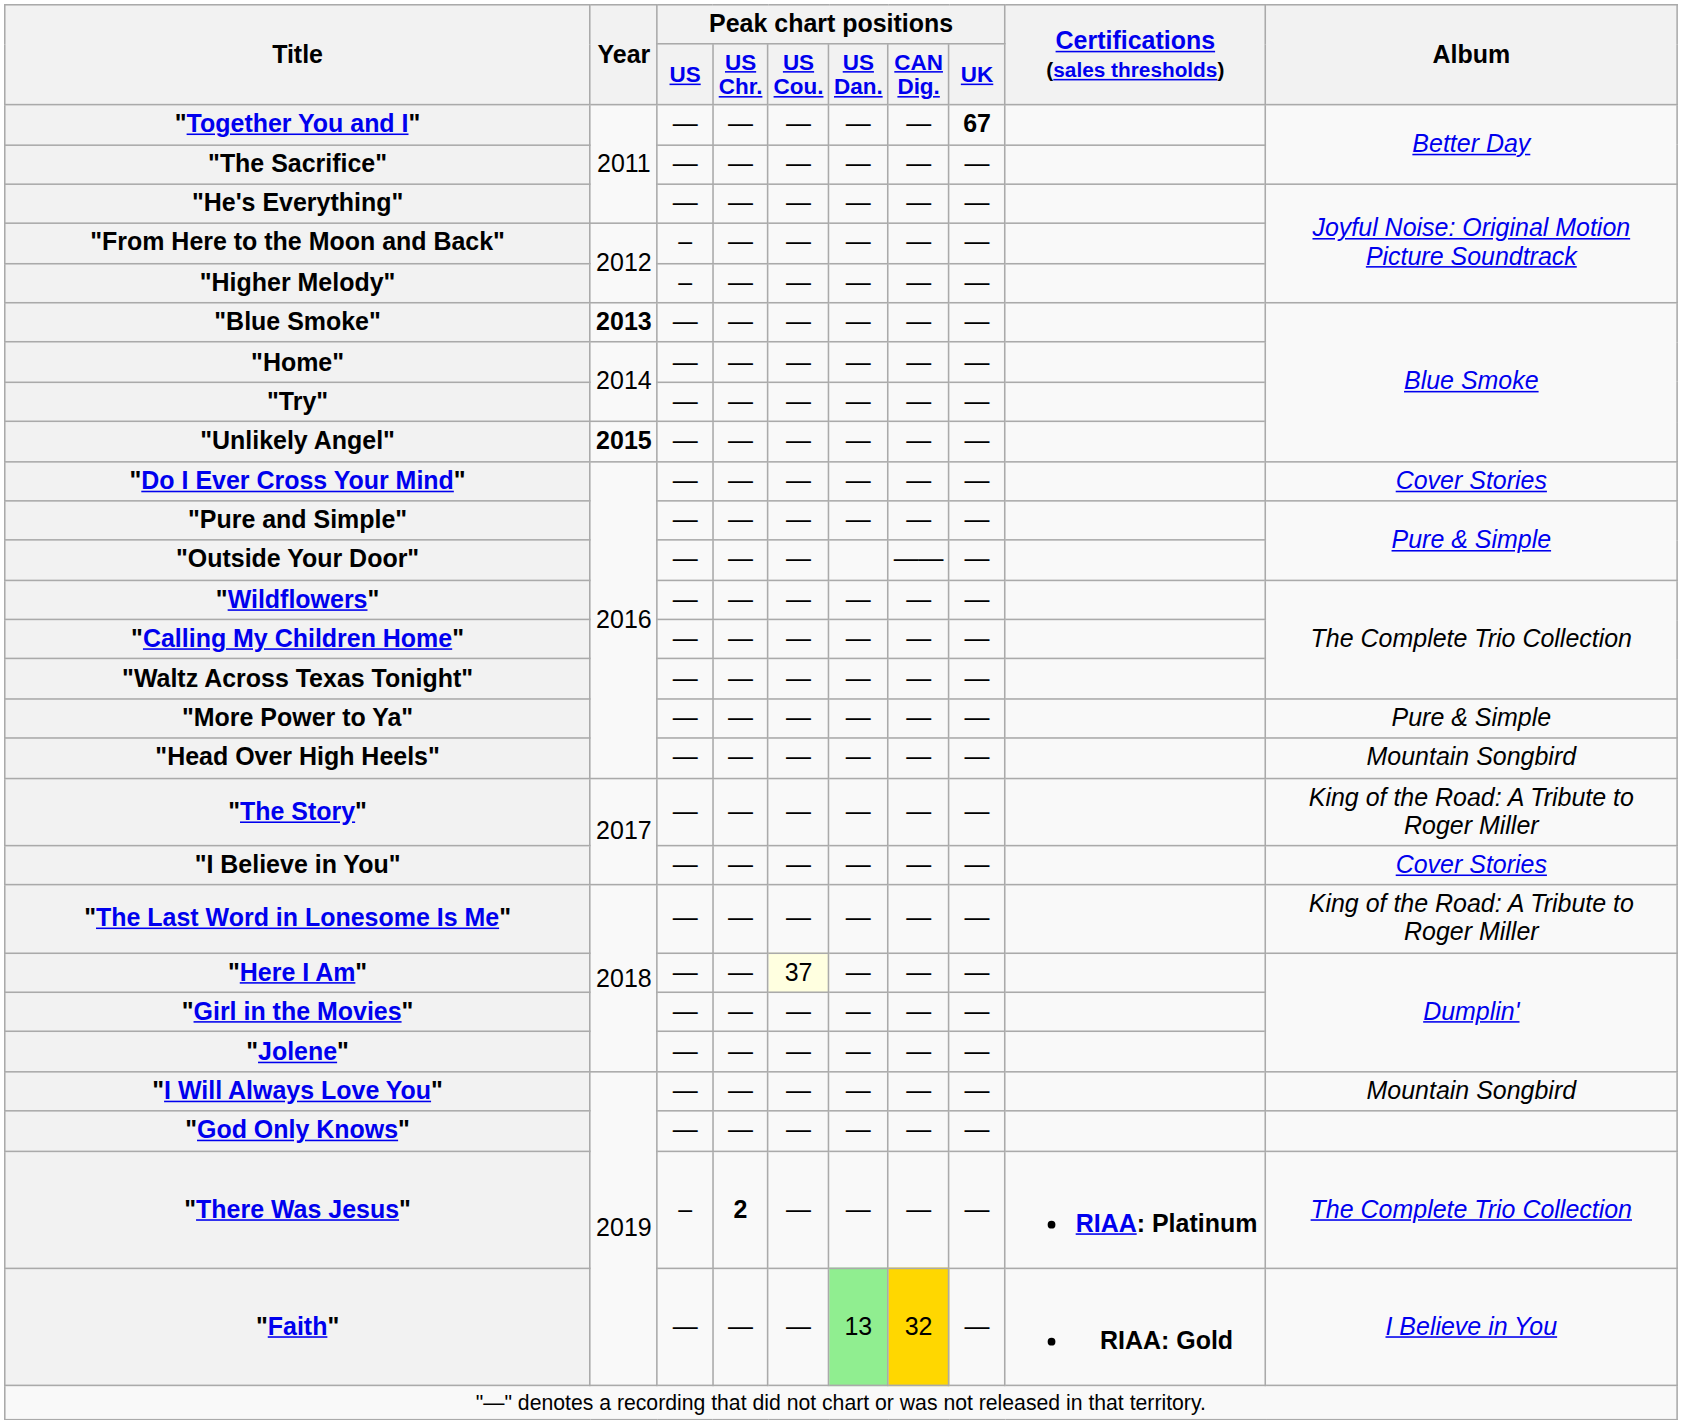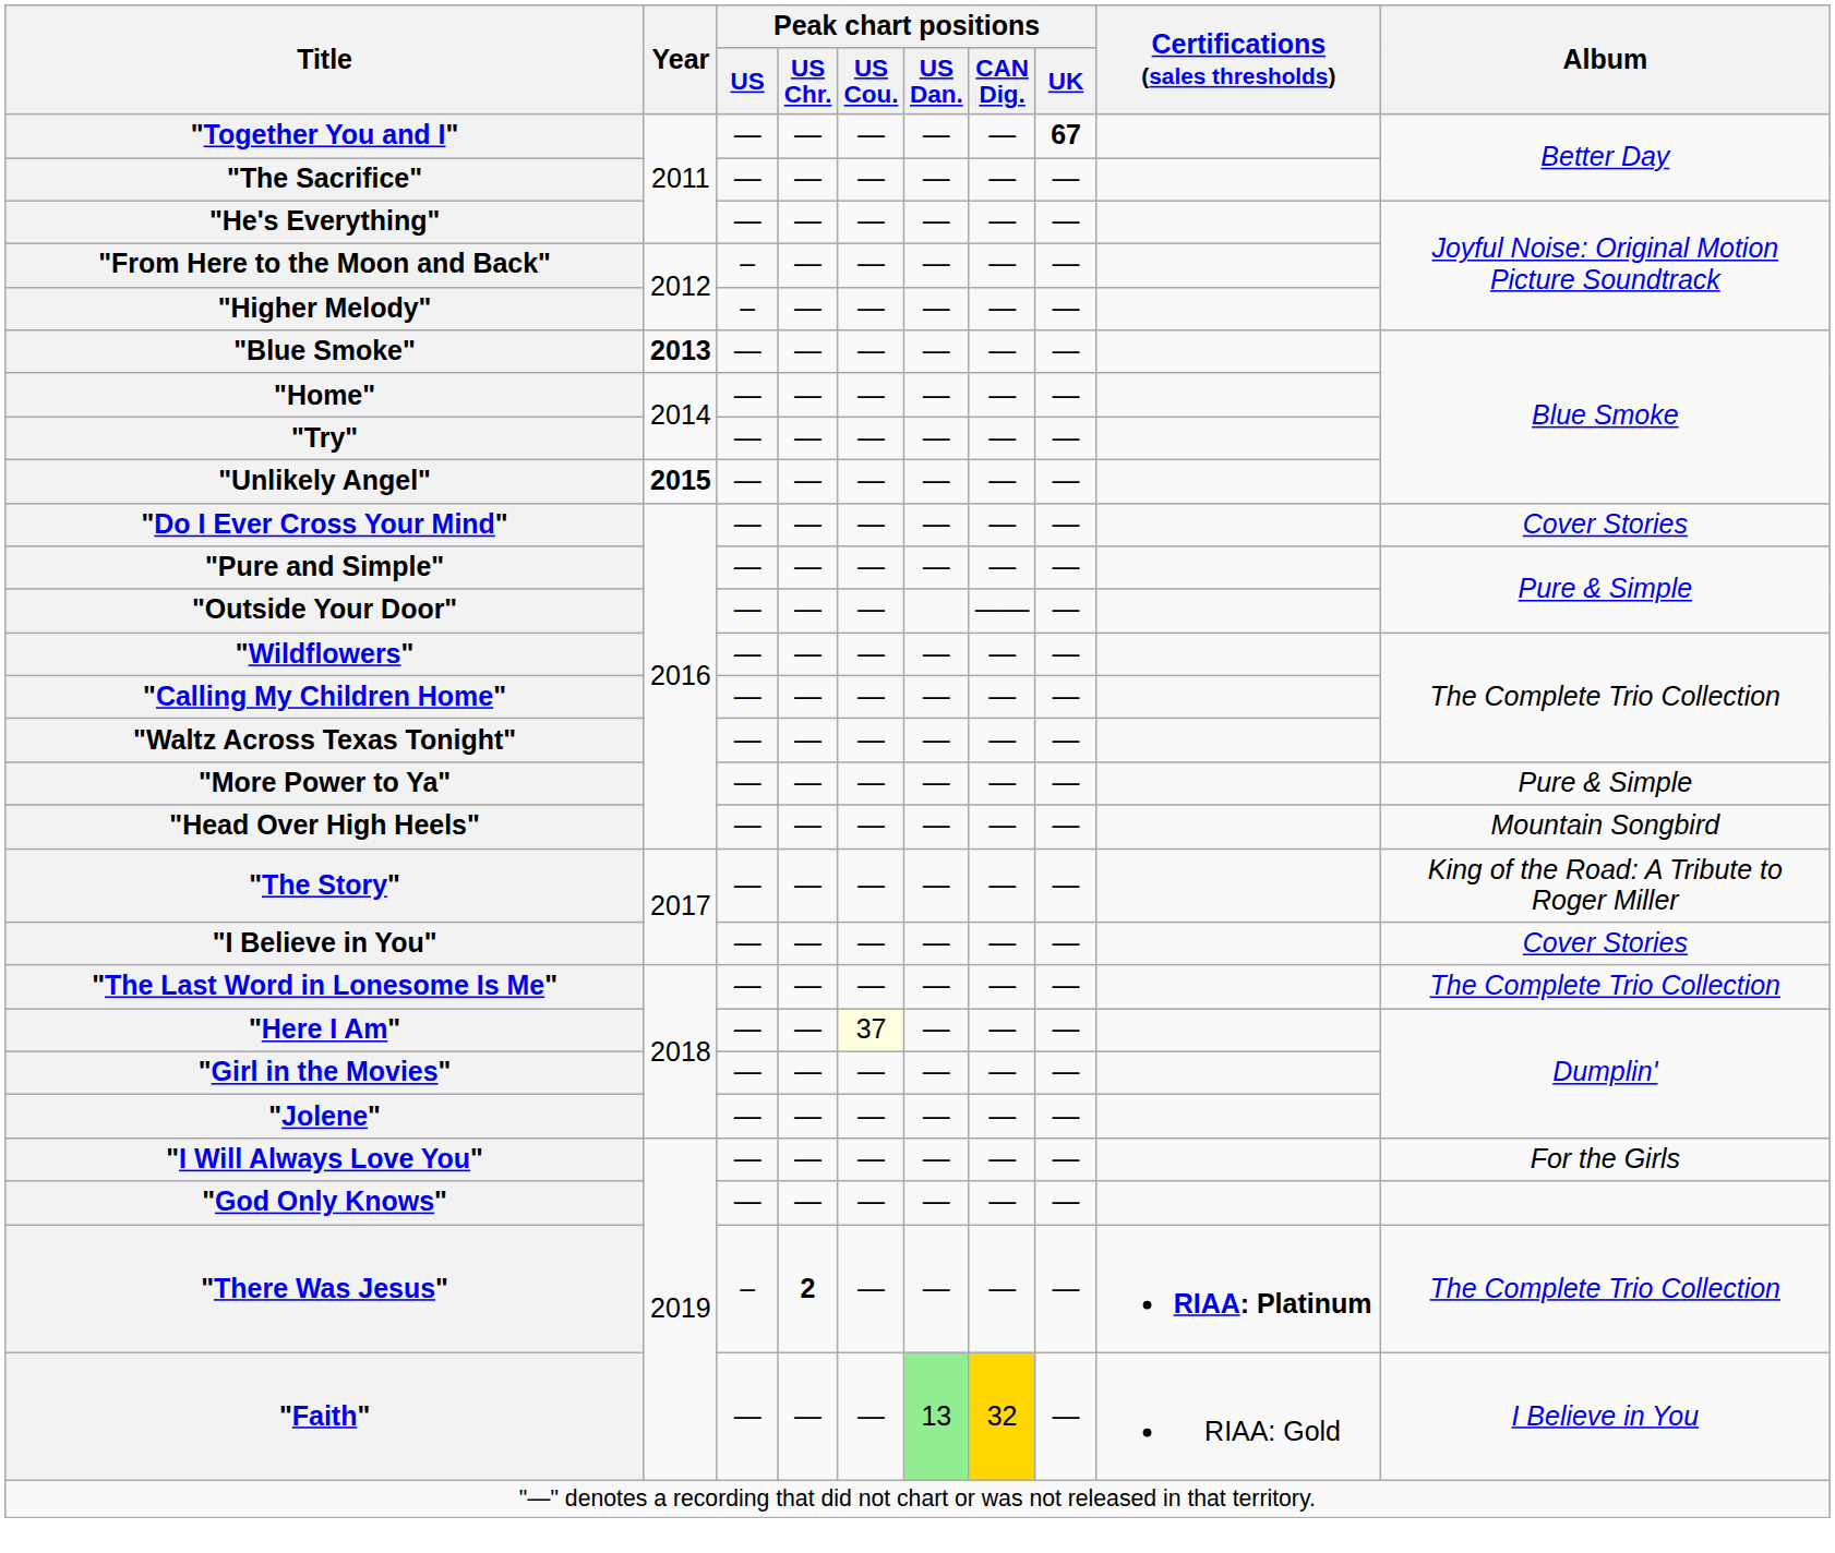 <table class="wikitable plainrowheaders" style="text-align:center;">
 <tr>
 <th scope="col" rowspan="2" style="width:23em;">Title</th>
 <th scope="col" rowspan="2" style="width:2em;">Year</th>
 <th scope="col" colspan="6">Peak chart positions</th>
 <th scope="col" rowspan="2" style="width:10em;"><a href='#'>Certifications</a><br><small>(<a href='#'>sales thresholds</a>)</small></th>
 <th scope="col" rowspan="2" style="width:16em;">Album</th>
 </tr>
 <tr>
 <th scope="col" style="width:2em;font-size:90%;"><a href='#'>US</a><br></th>
 <th scope="col" style="width:2em;font-size:90%;"><a href='#'>US<br>Chr.</a><br></th>
 <th scope="col" style="width:2em;font-size:90%;"><a href='#'>US<br>Cou.</a><br></th>
 <th scope="col" style="width:2em;font-size:90%;"><a href='#'>US<br>Dan.</a><br></th>
 <th scope="col" style="width:2em;font-size:90%;"><a href='#'>CAN<br>Dig.</a><br></th>
 <th scope="col" style="width:2em;font-size:90%;"><a href='#'>UK</a><br></th>
 </tr>
 <tr>
 <th scope="row">"<a href='#'>Together You and I</a>"</th>
 <td rowspan="3">2011</td>
 <td>—</td>
 <td>—</td>
 <td>—</td>
 <td>—</td>
 <td>—</td>
 <td><strong>67</strong></td>
 <td></td>
 <td rowspan="2"><em><a href='#'>Better Day</a></em></td>
 </tr>
 <tr>
 <th scope="row">"The Sacrifice"</th>
 <td>—</td>
 <td>—</td>
 <td>—</td>
 <td>—</td>
 <td>—</td>
 <td>—</td>
 <td></td>
 </tr>
 <tr>
 <th scope = "row">"He's Everything"<br></th>
 <td>—</td>
 <td>—</td>
 <td>—</td>
 <td>—</td>
 <td>—</td>
 <td>—</td>
 <td></td>
 <td rowspan = "3"><em><a href='#'>Joyful Noise: Original Motion Picture Soundtrack</a></em></td>
 </tr>
 <tr>
 <th scope = "row">"From Here to the Moon and Back"<br></th>
 <td rowspan="2">2012</td>
 <td>–</td>
 <td>—</td>
 <td>—</td>
 <td>—</td>
 <td>—</td>
 <td>—</td>
 <td></td>
 </tr>
 <tr>
 <th scope = "row">"Higher Melody"<br></th>
 <td>–</td>
 <td>—</td>
 <td>—</td>
 <td>—</td>
 <td>—</td>
 <td>—</td>
 <td></td>
 </tr>
 <tr>
 <th scope="row">"Blue Smoke"</th>
 <td><strong>2013</strong></td>
 <td>—</td>
 <td>—</td>
 <td>—</td>
 <td>—</td>
 <td>—</td>
 <td>—</td>
 <td></td>
 <td rowspan="4"><em><a href='#'>Blue Smoke</a></em></td>
 </tr>
 <tr>
 <th scope="row">"Home"</th>
 <td rowspan="2">2014</td>
 <td>—</td>
 <td>—</td>
 <td>—</td>
 <td>—</td>
 <td>—</td>
 <td>—</td>
 <td></td>
 </tr>
 <tr>
 <th scope="row">"Try"</th>
 <td>—</td>
 <td>—</td>
 <td>—</td>
 <td>—</td>
 <td>—</td>
 <td>—</td>
 <td></td>
 </tr>
 <tr>
 <th scope="row">"Unlikely Angel"</th>
 <td><strong>2015</strong></td>
 <td>—</td>
 <td>—</td>
 <td>—</td>
 <td>—</td>
 <td>—</td>
 <td>—</td>
 <td></td>
 </tr>
 <tr>
 <th scope = "row">"<a href='#'>Do I Ever Cross Your Mind</a>" </th>
 <td rowspan = "8">2016</td>
 <td>—</td>
 <td>—</td>
 <td>—</td>
 <td>—</td>
 <td>—</td>
 <td>—</td>
 <td></td>
 <td><em><a href='#'>Cover Stories</a></em></td>
 </tr>
 <tr>
 <th scope="row">"Pure and Simple"</th>
 <td>—</td>
 <td>—</td>
 <td>—</td>
 <td>—</td>
 <td>—</td>
 <td>—</td>
 <td></td>
 <td rowspan="2"><em><a href='#'>Pure & Simple</a></em></td>
 </tr>
 <tr>
 <th scope="row">"Outside Your Door"</th>
 <td>—</td>
 <td>—</td>
 <td>—</td>
 <td></td>
 <td>——</td>
 <td>—</td>
 <td></td>
 </tr>
 <tr>
 <th scope = "row">"<a href='#'>Wildflowers</a>" </th>
 <td>—</td>
 <td>—</td>
 <td>—</td>
 <td>—</td>
 <td>—</td>
 <td>—</td>
 <td></td>
 <td rowspan = "3"><em>The Complete Trio Collection</em></td>
 </tr>
 <tr>
 <th scope = "row">"<a href='#'>Calling My Children Home</a>"<br></th>
 <td>—</td>
 <td>—</td>
 <td>—</td>
 <td>—</td>
 <td>—</td>
 <td>—</td>
 <td></td>
 </tr>
 <tr>
 <th scope = "row">"Waltz Across Texas Tonight"<br></th>
 <td>—</td>
 <td>—</td>
 <td>—</td>
 <td>—</td>
 <td>—</td>
 <td>—</td>
 <td></td>
 </tr>
 <tr>
 <th scope = "row">"More Power to Ya"<br></th>
 <td>—</td>
 <td>—</td>
 <td>—</td>
 <td>—</td>
 <td>—</td>
 <td>—</td>
 <td></td>
 <td><em>Pure & Simple</em></td>
 </tr>
 <tr>
 <th scope="row">"Head Over High Heels"</th>
 <td>—</td>
 <td>—</td>
 <td>—</td>
 <td>—</td>
 <td>—</td>
 <td>—</td>
 <td></td>
 <td><em>Mountain Songbird</em></td>
 </tr>
 <tr>
 <th scope = "row">"<a href='#'>The Story</a>"</th>
 <td rowspan = "2">2017</td>
 <td>—</td>
 <td>—</td>
 <td>—</td>
 <td>—</td>
 <td>—</td>
 <td>—</td>
 <td></td>
 <td><em>King of the Road: A Tribute to Roger Miller </em></td>
 </tr>
 <tr>
 <th scope = "row">"I Believe in You"</th>
 <td>—</td>
 <td>—</td>
 <td>—</td>
 <td>—</td>
 <td>—</td>
 <td>—</td>
 <td></td>
 <td><em><a href='#'>Cover Stories</a></em></td>
 </tr>
 <tr>
 <th scope = "row">"<a href='#'>The Last Word in Lonesome Is Me</a>"<br></th>
 <td rowspan = "4">2018</td>
 <td>—</td>
 <td>—</td>
 <td>—</td>
 <td>—</td>
 <td>—</td>
 <td>—</td>
 <td></td>
-<td><em>King of the Road: A Tribute to Roger Miller </em></td>
+<td><em><a href='#'>The Complete Trio Collection</a></em></td>
 </tr>
 <tr>
 <th scope="row">"<a href='#'>Here I Am</a>"<br></th>
 <td>—</td>
 <td>—</td>
 <td style="background: lightyellow;">37</td>
 <td>—</td>
 <td>—</td>
 <td>—</td>
 <td></td>
 <td rowspan = "3"><em><a href='#'>Dumplin'</a></em></td>
 </tr>
 <tr>
 <th scope="row">"<a href='#'>Girl in the Movies</a>"</th>
 <td>—</td>
 <td>—</td>
 <td>—</td>
 <td>—</td>
 <td>—</td>
 <td>—</td>
 <td></td>
 </tr>
 <tr>
 <th scope = "row">"<a href='#'>Jolene</a>" </th>
 <td>—</td>
 <td>—</td>
 <td>—</td>
 <td>—</td>
 <td>—</td>
 <td>—</td>
 <td></td>
 </tr>
 <tr>
 <th scope="row">"<a href='#'>I Will Always Love You</a>"<br></th>
 <td rowspan = "4">2019</td>
 <td>—</td>
 <td>—</td>
 <td>—</td>
 <td>—</td>
 <td>—</td>
 <td>—</td>
 <td></td>
-<td><em>Mountain Songbird</em></td>
+<td><em>For the Girls</em></td>
 </tr>
 <tr>
 <th scope="row">"<a href='#'>God Only Knows</a>"<br></th>
 <td>—</td>
 <td>—</td>
 <td>—</td>
 <td>—</td>
 <td>—</td>
 <td>—</td>
 <td></td>
 <td></td>
 </tr>
 <tr>
 <th scope="row">"<a href='#'>There Was Jesus</a>"<br></th>
 <td>–</td>
 <td><strong>2</strong></td>
 <td>—</td>
 <td>—</td>
 <td>—</td>
 <td>—</td>
 <td><strong><br><ul><li><a href='#'>RIAA</a>: Platinum</li></ul></strong></td>
 <td><em><a href='#'>The Complete Trio Collection</a></em></td>
 </tr>
 <tr>
 <th scope="row">"<a href='#'>Faith</a>"<br></th>
 <td>—</td>
 <td>—</td>
 <td>—</td>
 <td style="background: lightgreen;">13</td>
 <td style="background: gold;">32</td>
 <td>—</td>
-<td><strong><br><ul><li>RIAA: Gold</li></ul></strong></td>
+<td><br><ul><li>RIAA: Gold</li></ul></td>
 <td><em><a href='#'>I Believe in You</a></em></td>
 </tr>
 <tr>
 <td colspan="10" style="font-size:85%">"—" denotes a recording that did not chart or was not released in that territory.</td>
 </tr>
 </table>
